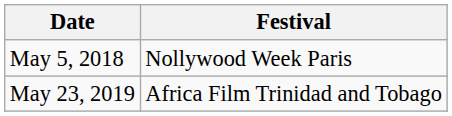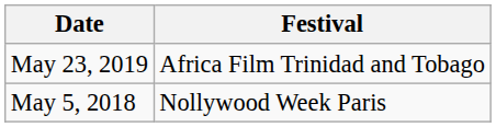 <table class="wikitable">
 <tr>
 <th>Date</th>
 <th>Festival</th>
 </tr>
 <tr>
+<td>May 23, 2019</td>
+<td>Africa Film Trinidad and Tobago</td>
+</tr>
+<tr>
 <td>May 5, 2018</td>
 <td>Nollywood Week Paris</td>
 </tr>
-<tr>
-<td>May 23, 2019</td>
-<td>Africa Film Trinidad and Tobago</td>
-</tr>
 </table>
